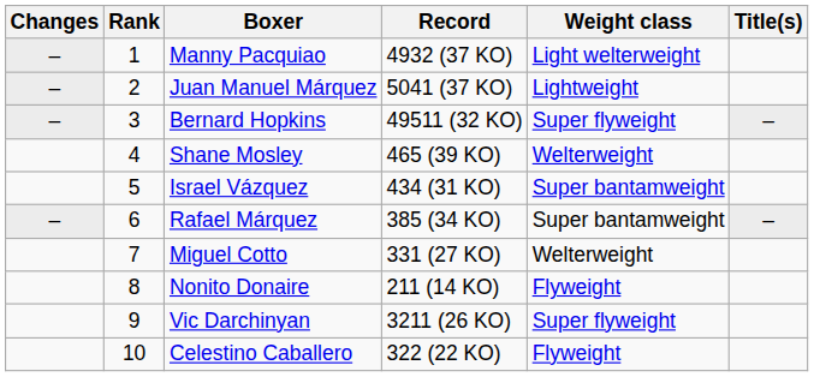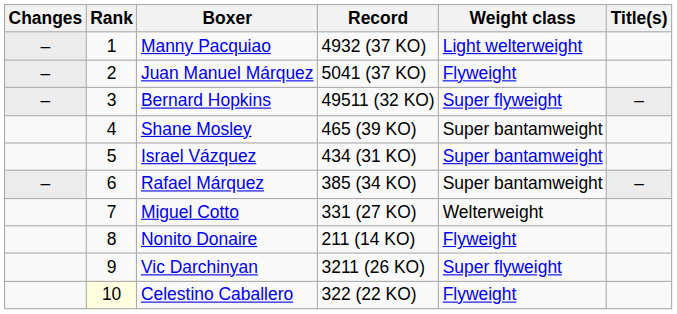 <table class="wikitable ">
 <tr>
 <th>Changes</th>
 <th>Rank</th>
 <th>Boxer</th>
 <th>Record</th>
 <th>Weight class</th>
 <th>Title(s)</th>
 </tr>
 <tr>
 <td align=center bgcolor=#ECECEC>–</td>
 <td align=center>1</td>
 <td><a href='#'>Manny Pacquiao</a></td>
 <td>4932 (37 KO)</td>
 <td><a href='#'>Light welterweight</a></td>
 <td></td>
 </tr>
 <tr>
 <td align=center bgcolor=#ECECEC>–</td>
 <td align=center>2</td>
 <td><a href='#'>Juan Manuel Márquez</a></td>
 <td>5041 (37 KO)</td>
-<td><a href='#'>Lightweight</a></td>
+<td><a href='#'>Flyweight</a></td>
 <td></td>
 </tr>
 <tr>
 <td align=center bgcolor=#ECECEC>–</td>
 <td align=center>3</td>
 <td><a href='#'>Bernard Hopkins</a></td>
 <td>49511 (32 KO)</td>
 <td><a href='#'>Super flyweight</a></td>
 <td align=center bgcolor=#ECECEC data-sort-value="Z">–</td>
 </tr>
 <tr>
 <td align=center></td>
 <td align=center>4</td>
 <td><a href='#'>Shane Mosley</a></td>
 <td>465 (39 KO)</td>
-<td><a href='#'>Welterweight</a></td>
+<td>Super bantamweight</td>
 <td></td>
 </tr>
 <tr>
 <td align=center></td>
 <td align=center>5</td>
 <td><a href='#'>Israel Vázquez</a></td>
 <td>434 (31 KO)</td>
 <td><a href='#'>Super bantamweight</a></td>
 <td></td>
 </tr>
 <tr>
 <td align=center bgcolor=#ECECEC>–</td>
 <td align=center>6</td>
 <td><a href='#'>Rafael Márquez</a></td>
 <td>385 (34 KO)</td>
 <td>Super bantamweight</td>
 <td align=center bgcolor=#ECECEC data-sort-value="Z">–</td>
 </tr>
 <tr>
 <td align=center></td>
 <td align=center>7</td>
 <td><a href='#'>Miguel Cotto</a></td>
 <td>331 (27 KO)</td>
 <td>Welterweight</td>
 <td></td>
 </tr>
 <tr>
 <td align=center></td>
 <td align=center>8</td>
 <td><a href='#'>Nonito Donaire</a></td>
 <td>211 (14 KO)</td>
 <td><a href='#'>Flyweight</a></td>
 <td></td>
 </tr>
 <tr>
 <td align=center></td>
 <td align=center>9</td>
 <td><a href='#'>Vic Darchinyan</a></td>
 <td>3211 (26 KO)</td>
 <td><a href='#'>Super flyweight</a></td>
 <td></td>
 </tr>
 <tr>
 <td align=center></td>
-<td align=center>10</td>
+<td align=center style="background: lightyellow;">10</td>
 <td><a href='#'>Celestino Caballero</a></td>
 <td>322 (22 KO)</td>
 <td><a href='#'>Flyweight</a></td>
 <td></td>
 </tr>
 </table>
